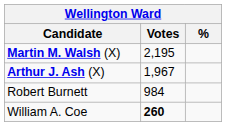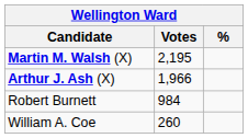 <table class="wikitable">
 <tr>
 <th colspan="3"><a href='#'>Wellington Ward</a></th>
 </tr>
 <tr>
 <th style="width: 170px">Candidate</th>
 <th style="width: 50px">Votes</th>
 <th style="width: 40px">%</th>
 </tr>
 <tr>
 <td><strong><a href='#'>Martin M. Walsh</a></strong> (X)</td>
 <td>2,195</td>
 <td></td>
 </tr>
 <tr>
 <td><strong><a href='#'>Arthur J. Ash</a></strong> (X)</td>
-<td>1,967</td>
+<td>1,966</td>
 <td></td>
 </tr>
 <tr>
 <td>Robert Burnett</td>
 <td>984</td>
 <td></td>
 </tr>
 <tr>
 <td>William A. Coe</td>
-<td><strong>260</strong></td>
+<td>260</td>
 <td></td>
 </tr>
 </table>
